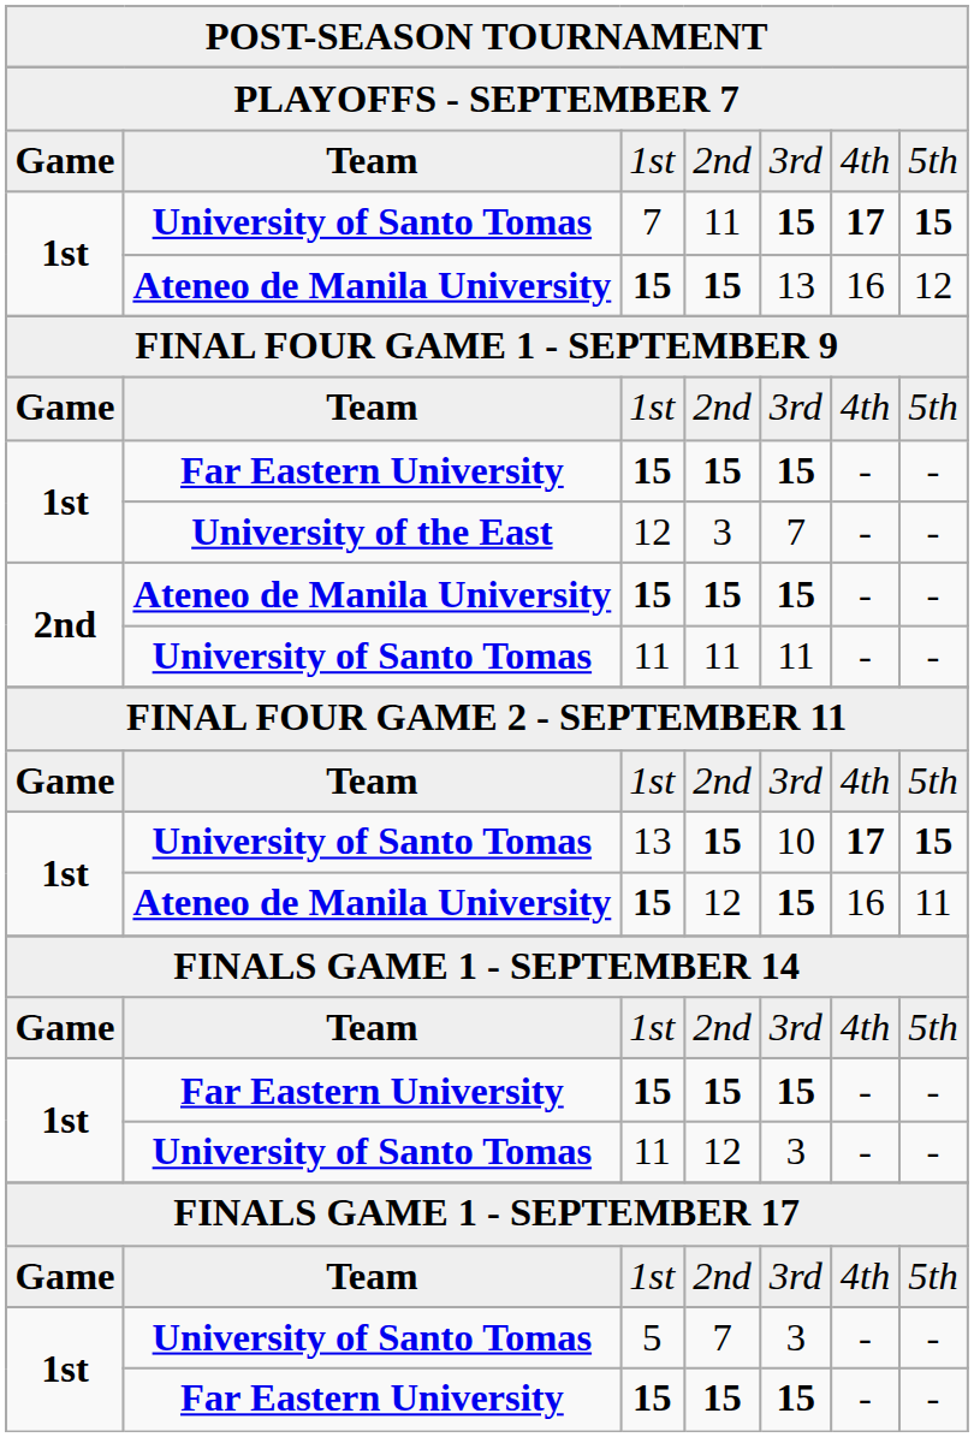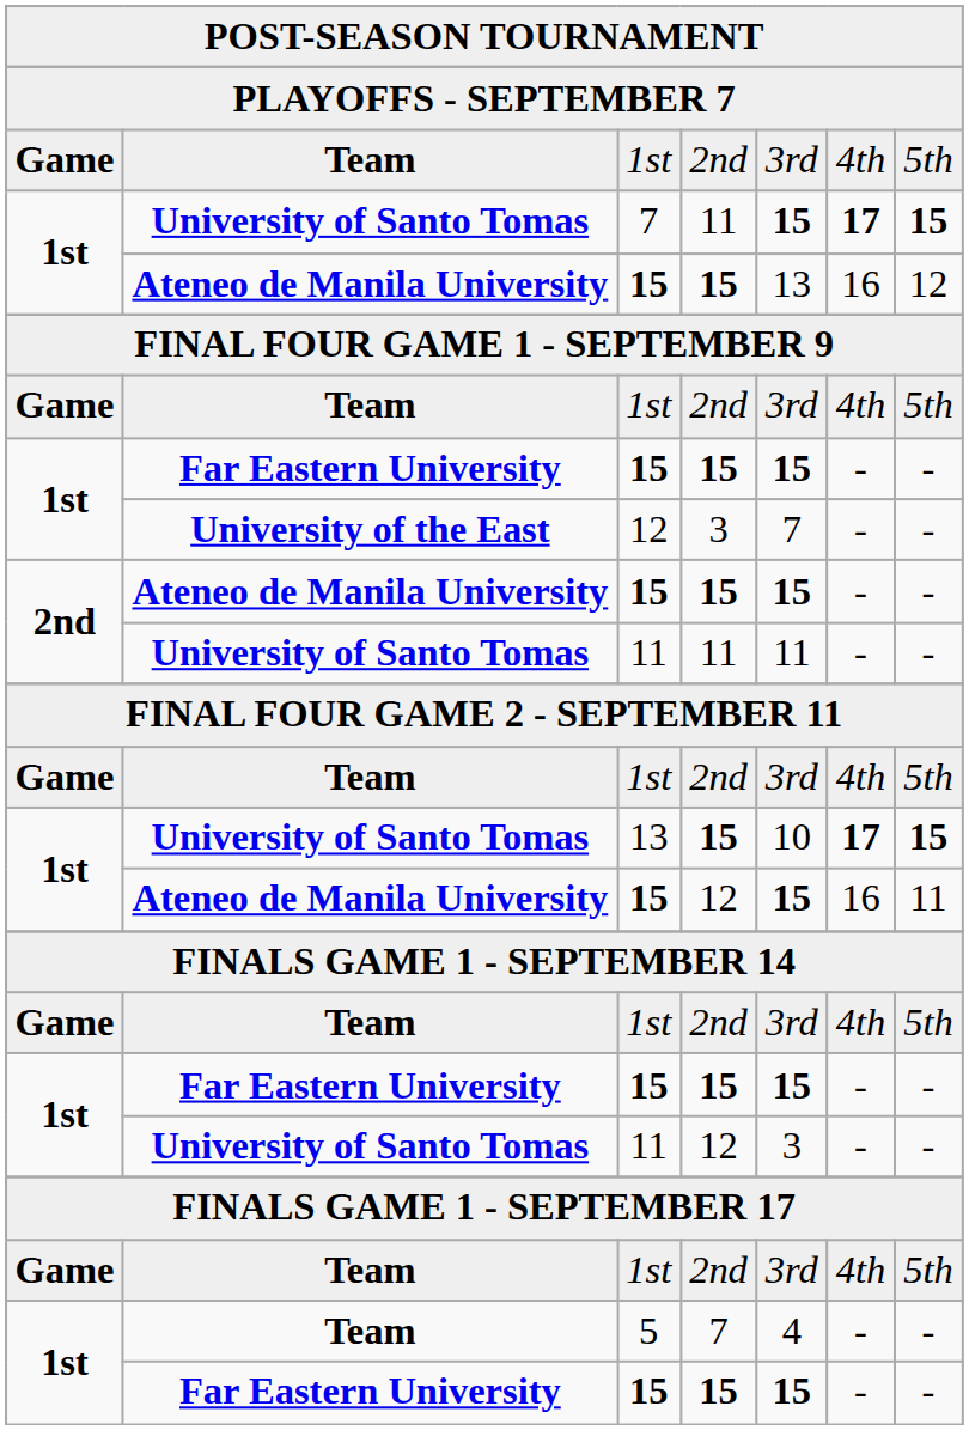 <table class="wikitable" style="text-align: center">
 <tr bgcolor="#efefef">
 <td colspan=18><strong>POST-SEASON TOURNAMENT</strong></td>
 </tr>
 <tr bgcolor="#efefef">
 </tr>
 <tr>
 </tr>
 <tr bgcolor="#efefef">
 <td colspan=7><strong>PLAYOFFS - SEPTEMBER 7</strong></td>
 </tr>
 <tr bgcolor="#efefef">
 <td><strong>Game</strong></td>
 <td><strong>Team</strong></td>
 <td><em>1st</em></td>
 <td><em>2nd</em></td>
 <td><em>3rd</em></td>
 <td><em>4th</em></td>
 <td><em>5th</em></td>
 </tr>
 <tr>
 <td rowspan=2><strong>1st</strong></td>
 <td><strong> <a href='#'>University of Santo Tomas</a></strong></td>
 <td>7</td>
 <td>11</td>
 <td><strong>15</strong></td>
 <td><strong>17</strong></td>
 <td><strong>15</strong></td>
 </tr>
 <tr>
 <td><strong> <a href='#'>Ateneo de Manila University</a></strong></td>
 <td><strong>15</strong></td>
 <td><strong>15</strong></td>
 <td>13</td>
 <td>16</td>
 <td>12</td>
 </tr>
 <tr>
 </tr>
 <tr bgcolor="#efefef">
 <td colspan=7><strong>FINAL FOUR GAME 1 - SEPTEMBER 9</strong></td>
 </tr>
 <tr bgcolor="#efefef">
 <td><strong>Game</strong></td>
 <td><strong>Team</strong></td>
 <td><em>1st</em></td>
 <td><em>2nd</em></td>
 <td><em>3rd</em></td>
 <td><em>4th</em></td>
 <td><em>5th</em></td>
 </tr>
 <tr>
 <td rowspan=2><strong>1st</strong></td>
 <td><strong> <a href='#'>Far Eastern University</a></strong></td>
 <td><strong>15</strong></td>
 <td><strong>15</strong></td>
 <td><strong>15</strong></td>
 <td>-</td>
 <td>-</td>
 </tr>
 <tr>
 <td><strong> <a href='#'>University of the East</a></strong></td>
 <td>12</td>
 <td>3</td>
 <td>7</td>
 <td>-</td>
 <td>-</td>
 </tr>
 <tr>
 <td rowspan=2><strong>2nd</strong></td>
 <td><strong> <a href='#'>Ateneo de Manila University</a></strong></td>
 <td><strong>15</strong></td>
 <td><strong>15</strong></td>
 <td><strong>15</strong></td>
 <td>-</td>
 <td>-</td>
 </tr>
 <tr>
 <td><strong> <a href='#'>University of Santo Tomas</a></strong></td>
 <td>11</td>
 <td>11</td>
 <td>11</td>
 <td>-</td>
 <td>-</td>
 </tr>
 <tr>
 </tr>
 <tr bgcolor="#efefef">
 <td colspan=7><strong>FINAL FOUR GAME 2 - SEPTEMBER 11</strong></td>
 </tr>
 <tr bgcolor="#efefef">
 <td><strong>Game</strong></td>
 <td><strong>Team</strong></td>
 <td><em>1st</em></td>
 <td><em>2nd</em></td>
 <td><em>3rd</em></td>
 <td><em>4th</em></td>
 <td><em>5th</em></td>
 </tr>
 <tr>
 <td rowspan=2><strong>1st</strong></td>
 <td><strong> <a href='#'>University of Santo Tomas</a></strong></td>
 <td>13</td>
 <td><strong>15</strong></td>
 <td>10</td>
 <td><strong>17</strong></td>
 <td><strong>15</strong></td>
 </tr>
 <tr>
 <td><strong> <a href='#'>Ateneo de Manila University</a></strong></td>
 <td><strong>15</strong></td>
 <td>12</td>
 <td><strong>15</strong></td>
 <td>16</td>
 <td>11</td>
 </tr>
 <tr>
 </tr>
 <tr bgcolor="#efefef">
 <td colspan=7><strong>FINALS GAME 1 - SEPTEMBER 14</strong></td>
 </tr>
 <tr bgcolor="#efefef">
 <td><strong>Game</strong></td>
 <td><strong>Team</strong></td>
 <td><em>1st</em></td>
 <td><em>2nd</em></td>
 <td><em>3rd</em></td>
 <td><em>4th</em></td>
 <td><em>5th</em></td>
 </tr>
 <tr>
 <td rowspan=2><strong>1st</strong></td>
 <td><strong> <a href='#'>Far Eastern University</a></strong></td>
 <td><strong>15</strong></td>
 <td><strong>15</strong></td>
 <td><strong>15</strong></td>
 <td>-</td>
 <td>-</td>
 </tr>
 <tr>
 <td><strong> <a href='#'>University of Santo Tomas</a></strong></td>
 <td>11</td>
 <td>12</td>
 <td>3</td>
 <td>-</td>
 <td>-</td>
 </tr>
 <tr>
 </tr>
 <tr bgcolor="#efefef">
 <td colspan=7><strong>FINALS GAME 1 - SEPTEMBER 17</strong></td>
 </tr>
 <tr bgcolor="#efefef">
 <td><strong>Game</strong></td>
 <td><strong>Team</strong></td>
 <td><em>1st</em></td>
 <td><em>2nd</em></td>
 <td><em>3rd</em></td>
 <td><em>4th</em></td>
 <td><em>5th</em></td>
 </tr>
 <tr>
 <td rowspan=2><strong>1st</strong></td>
-<td><strong> <a href='#'>University of Santo Tomas</a></strong></td>
+<td><strong>Team</strong></td>
 <td>5</td>
 <td>7</td>
-<td>3</td>
+<td>4</td>
 <td>-</td>
 <td>-</td>
 </tr>
 <tr>
 <td><strong> <a href='#'>Far Eastern University</a></strong></td>
 <td><strong>15</strong></td>
 <td><strong>15</strong></td>
 <td><strong>15</strong></td>
 <td>-</td>
 <td>-</td>
 </tr>
 </table>
